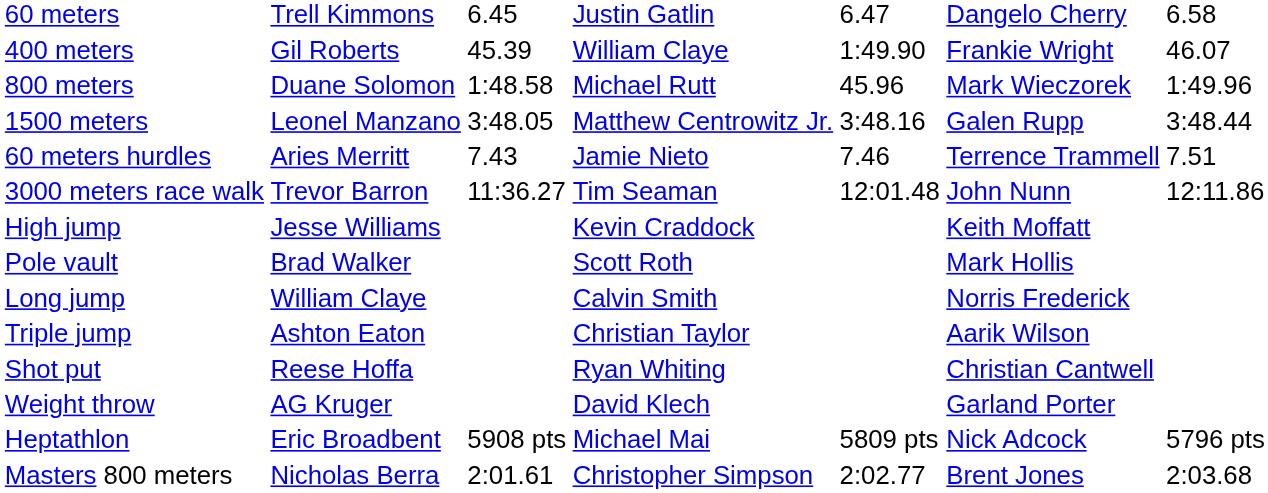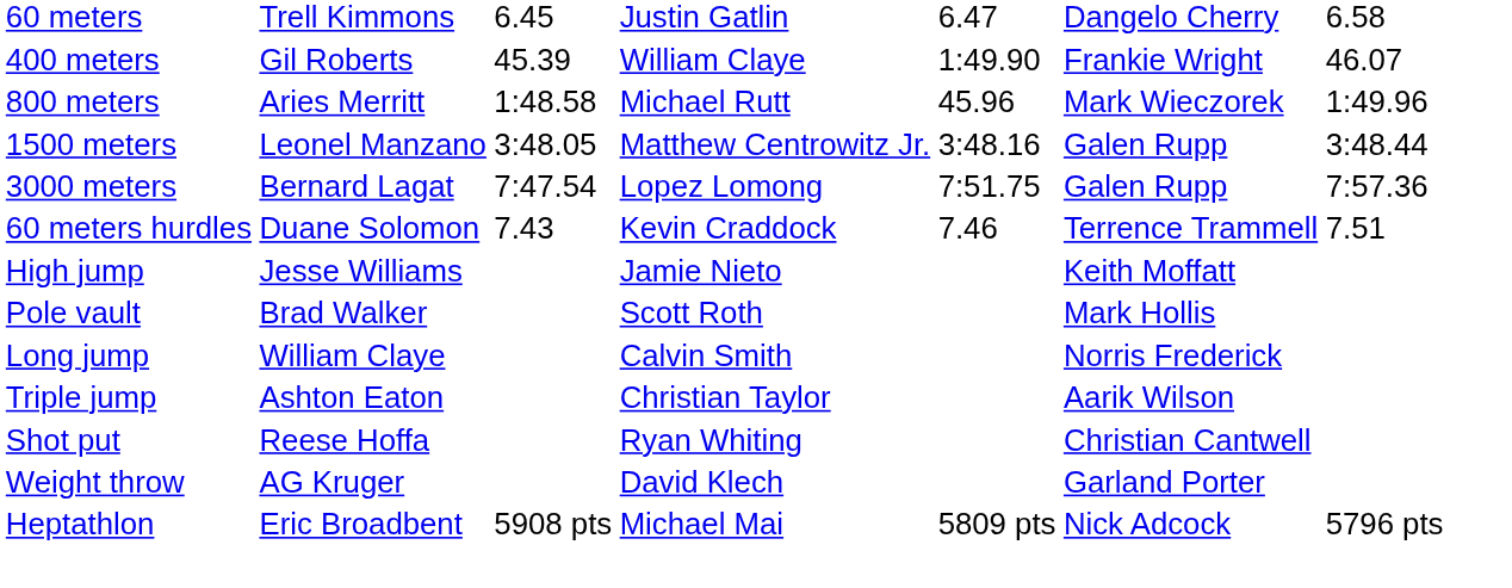 <table>
 <tr>
 <td><a href='#'>60 meters</a></td>
 <td><a href='#'>Trell Kimmons</a></td>
 <td>6.45</td>
 <td><a href='#'>Justin Gatlin</a></td>
 <td>6.47</td>
 <td><a href='#'>Dangelo Cherry</a></td>
 <td>6.58</td>
 </tr>
 <tr>
 <td><a href='#'>400 meters</a></td>
 <td><a href='#'>Gil Roberts</a></td>
 <td>45.39</td>
 <td><a href='#'>William Claye</a></td>
 <td>1:49.90</td>
 <td><a href='#'>Frankie Wright</a></td>
 <td>46.07</td>
 </tr>
 <tr>
 <td><a href='#'>800 meters</a></td>
-<td><a href='#'>Duane Solomon</a></td>
+<td><a href='#'>Aries Merritt</a></td>
 <td>1:48.58</td>
 <td><a href='#'>Michael Rutt</a></td>
 <td>45.96</td>
 <td><a href='#'>Mark Wieczorek</a></td>
 <td>1:49.96</td>
 </tr>
 <tr>
 <td><a href='#'>1500 meters</a></td>
 <td><a href='#'>Leonel Manzano</a></td>
 <td>3:48.05</td>
 <td><a href='#'>Matthew Centrowitz Jr.</a></td>
 <td>3:48.16</td>
 <td><a href='#'>Galen Rupp</a></td>
 <td>3:48.44</td>
 </tr>
 <tr>
+<td><a href='#'>3000 meters</a></td>
+<td><a href='#'>Bernard Lagat</a></td>
+<td>7:47.54</td>
+<td><a href='#'>Lopez Lomong</a></td>
+<td>7:51.75</td>
+<td><a href='#'>Galen Rupp</a></td>
+<td>7:57.36</td>
+</tr>
+<tr>
 <td><a href='#'>60 meters hurdles</a></td>
-<td><a href='#'>Aries Merritt</a></td>
+<td><a href='#'>Duane Solomon</a></td>
 <td>7.43</td>
-<td><a href='#'>Jamie Nieto</a></td>
+<td><a href='#'>Kevin Craddock</a></td>
 <td>7.46</td>
 <td><a href='#'>Terrence Trammell</a></td>
 <td>7.51</td>
 </tr>
 <tr>
-<td><a href='#'>3000 meters race walk</a></td>
-<td><a href='#'>Trevor Barron</a></td>
-<td>11:36.27 </td>
-<td><a href='#'>Tim Seaman</a></td>
-<td>12:01.48</td>
-<td><a href='#'>John Nunn</a></td>
-<td>12:11.86</td>
-</tr>
-<tr>
 <td><a href='#'>High jump</a></td>
 <td><a href='#'>Jesse Williams</a></td>
 <td></td>
-<td><a href='#'>Kevin Craddock</a></td>
+<td><a href='#'>Jamie Nieto</a></td>
 <td></td>
 <td><a href='#'>Keith Moffatt</a></td>
 <td></td>
 </tr>
 <tr>
 <td><a href='#'>Pole vault</a></td>
 <td><a href='#'>Brad Walker</a></td>
 <td></td>
 <td><a href='#'>Scott Roth</a></td>
 <td></td>
 <td><a href='#'>Mark Hollis</a></td>
 <td></td>
 </tr>
 <tr>
 <td><a href='#'>Long jump</a></td>
 <td><a href='#'>William Claye</a></td>
 <td></td>
 <td><a href='#'>Calvin Smith</a></td>
 <td></td>
 <td><a href='#'>Norris Frederick</a></td>
 <td></td>
 </tr>
 <tr>
 <td><a href='#'>Triple jump</a></td>
 <td><a href='#'>Ashton Eaton</a></td>
 <td></td>
 <td><a href='#'>Christian Taylor</a></td>
 <td></td>
 <td><a href='#'>Aarik Wilson</a></td>
 <td></td>
 </tr>
 <tr>
 <td><a href='#'>Shot put</a></td>
 <td><a href='#'>Reese Hoffa</a></td>
 <td></td>
 <td><a href='#'>Ryan Whiting</a></td>
 <td></td>
 <td><a href='#'>Christian Cantwell</a></td>
 <td></td>
 </tr>
 <tr>
 <td><a href='#'>Weight throw</a></td>
 <td><a href='#'>AG Kruger</a></td>
 <td></td>
 <td><a href='#'>David Klech</a></td>
 <td></td>
 <td><a href='#'>Garland Porter</a></td>
 <td></td>
 </tr>
 <tr>
 <td><a href='#'>Heptathlon</a></td>
 <td><a href='#'>Eric Broadbent</a></td>
 <td>5908 pts</td>
 <td><a href='#'>Michael Mai</a></td>
 <td>5809 pts</td>
 <td><a href='#'>Nick Adcock</a></td>
 <td>5796 pts</td>
 </tr>
-<tr>
-<td><a href='#'>Masters</a> 800 meters</td>
-<td><a href='#'>Nicholas Berra</a></td>
-<td>2:01.61</td>
-<td><a href='#'>Christopher Simpson</a></td>
-<td>2:02.77</td>
-<td><a href='#'>Brent Jones</a></td>
-<td>2:03.68</td>
-</tr>
 </table>
